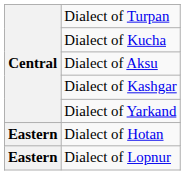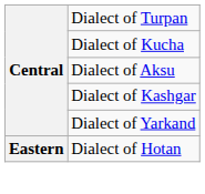 <table class="wikitable">
 <tr>
 <th rowspan="5">Central</th>
 <td>Dialect of <a href='#'>Turpan</a></td>
 </tr>
 <tr>
 <td>Dialect of <a href='#'>Kucha</a></td>
 </tr>
 <tr>
 <td>Dialect of <a href='#'>Aksu</a></td>
 </tr>
 <tr>
 <td>Dialect of <a href='#'>Kashgar</a></td>
 </tr>
 <tr>
 <td>Dialect of <a href='#'>Yarkand</a></td>
 </tr>
 <tr>
 <th>Eastern</th>
 <td>Dialect of <a href='#'>Hotan</a></td>
 </tr>
-<tr>
-<th>Eastern</th>
-<td>Dialect of <a href='#'>Lopnur</a></td>
-</tr>
 </table>
